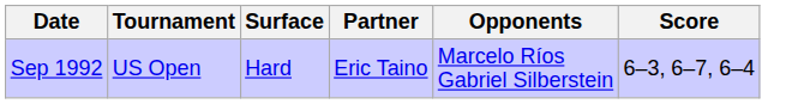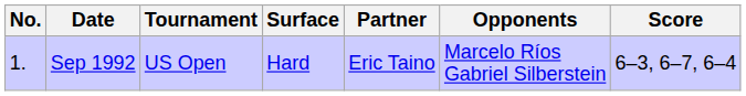 <table class="sortable wikitable">
 <tr>
+<th>No.</th>
 <th>Date</th>
 <th>Tournament</th>
 <th>Surface</th>
 <th>Partner</th>
 <th>Opponents</th>
 <th class="unsortable">Score</th>
 </tr>
 <tr style="background:#ccccff;">
+<td>1.</td>
 <td><a href='#'>Sep 1992</a></td>
 <td><a href='#'>US Open</a></td>
 <td><a href='#'>Hard</a></td>
 <td> <a href='#'>Eric Taino</a></td>
 <td> <a href='#'>Marcelo Ríos</a><br> <a href='#'>Gabriel Silberstein</a></td>
 <td>6–3, 6–7, 6–4</td>
 </tr>
 </table>
